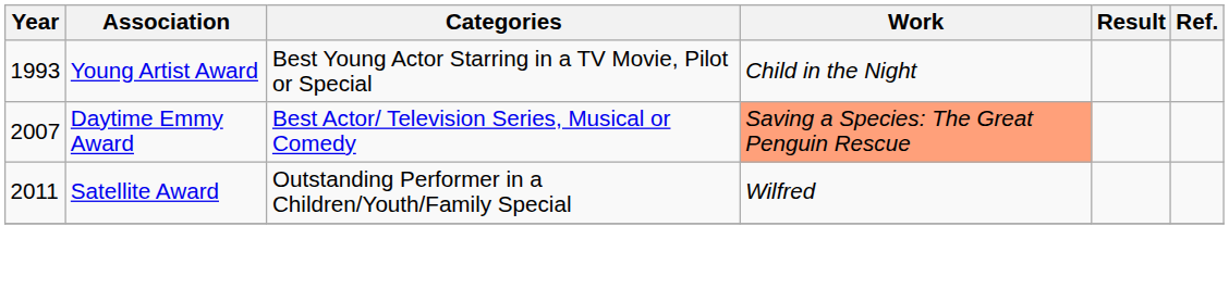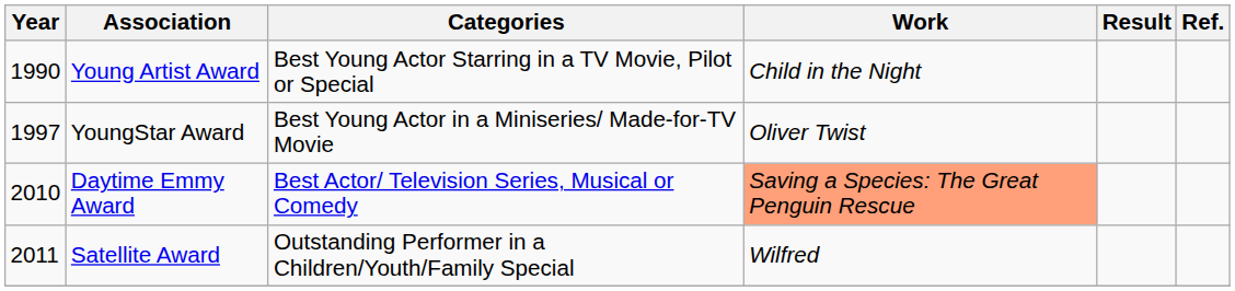 <table class="wikitable">
 <tr>
 <th>Year</th>
 <th>Association</th>
 <th>Categories</th>
 <th>Work</th>
 <th>Result</th>
 <th>Ref.</th>
 </tr>
 <tr>
-<td>1993</td>
+<td>1990</td>
 <td><a href='#'>Young Artist Award</a></td>
 <td>Best Young Actor Starring in a TV Movie, Pilot or Special</td>
 <td><em>Child in the Night</em></td>
 <td></td>
 <td></td>
 </tr>
 <tr>
-<td>2007</td>
+<td>1997</td>
+<td>YoungStar Award</td>
+<td>Best Young Actor in a Miniseries/ Made-for-TV Movie</td>
+<td><em>Oliver Twist</em></td>
+<td></td>
+<td></td>
+</tr>
+<tr>
+<td>2010</td>
 <td><a href='#'>Daytime Emmy Award</a></td>
 <td><a href='#'>Best Actor/ Television Series, Musical or Comedy</a></td>
 <td style="background: lightsalmon;"><em>Saving a Species: The Great Penguin Rescue</em></td>
 <td></td>
 <td></td>
 </tr>
 <tr>
 <td>2011</td>
 <td><a href='#'>Satellite Award</a></td>
 <td>Outstanding Performer in a Children/Youth/Family Special</td>
 <td><em>Wilfred</em></td>
 <td></td>
 <td></td>
 </tr>
 <tr>
 </tr>
 </table>
